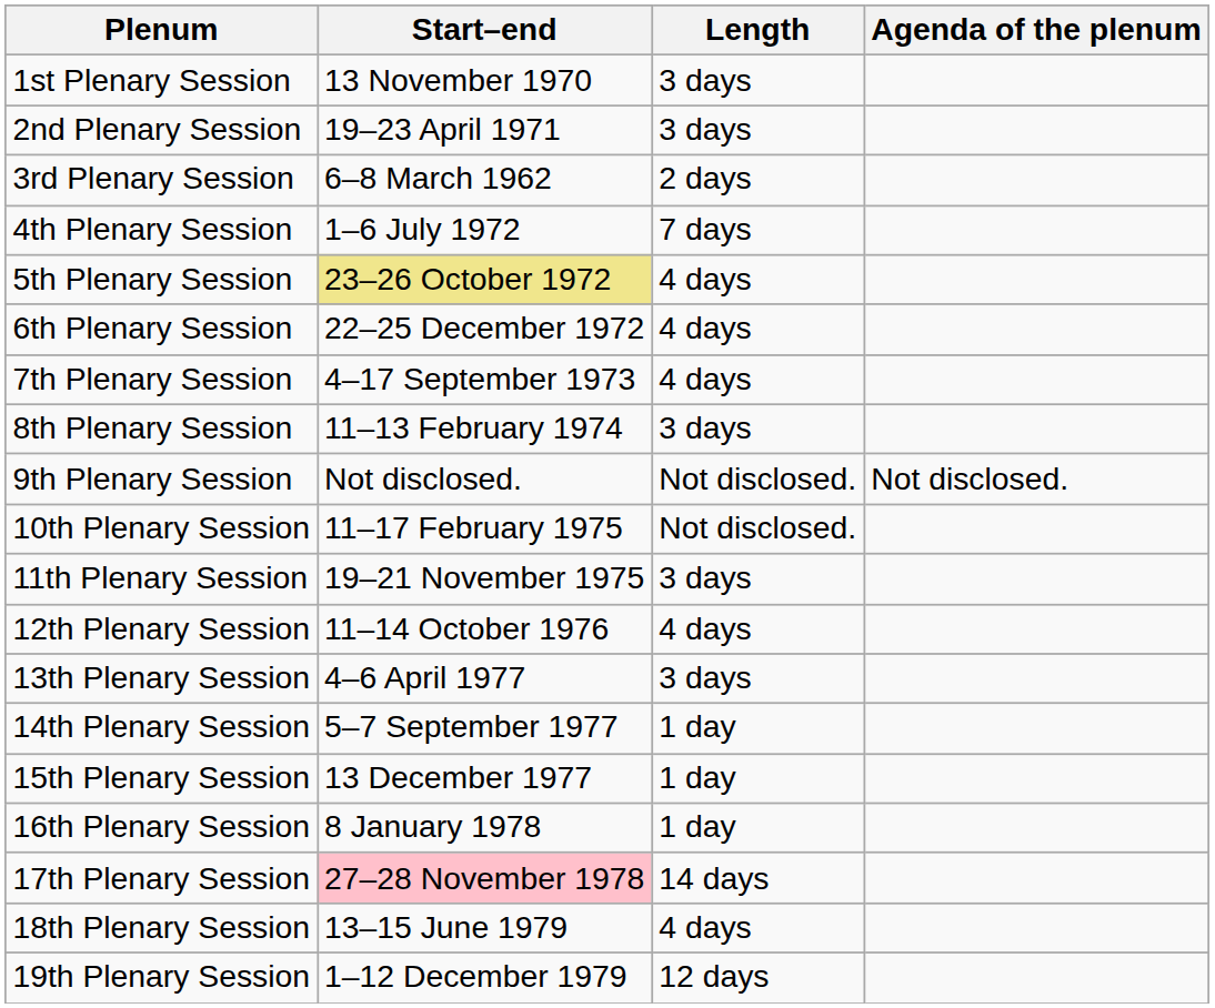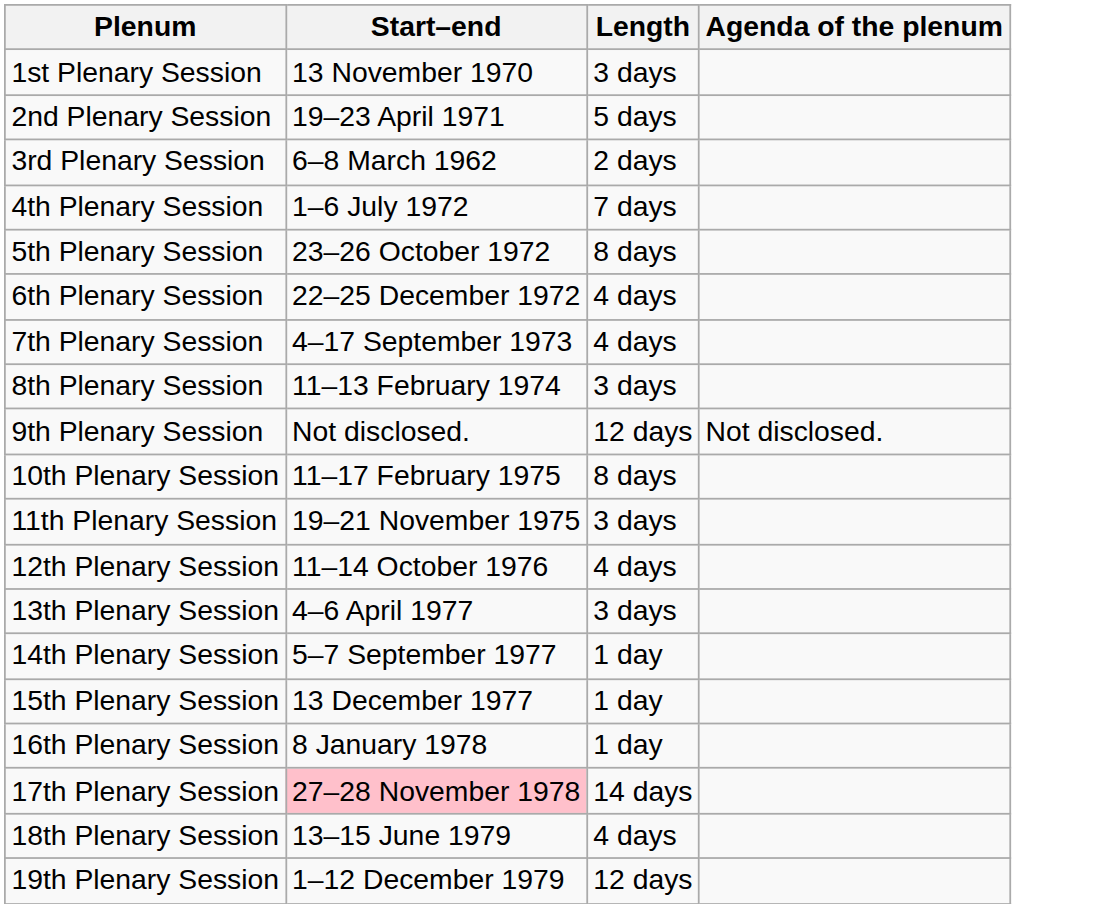 <table class="wikitable">
 <tr>
 <th scope="col">Plenum</th>
 <th scope="col">Start–end</th>
 <th scope="col">Length</th>
 <th scope="col">Agenda of the plenum</th>
 </tr>
 <tr>
 <td>1st Plenary Session</td>
 <td>13 November 1970</td>
 <td>3 days</td>
 <td></td>
 </tr>
 <tr>
 <td>2nd Plenary Session</td>
 <td>19–23 April 1971</td>
-<td>3 days</td>
+<td>5 days</td>
 <td></td>
 </tr>
 <tr>
 <td>3rd Plenary Session</td>
 <td>6–8 March 1962</td>
 <td>2 days</td>
 <td></td>
 </tr>
 <tr>
 <td>4th Plenary Session</td>
 <td>1–6 July 1972</td>
 <td>7 days</td>
 <td></td>
 </tr>
 <tr>
 <td>5th Plenary Session</td>
-<td style="background: khaki;">23–26 October 1972</td>
-<td>4 days</td>
+<td>23–26 October 1972</td>
+<td>8 days</td>
 <td></td>
 </tr>
 <tr>
 <td>6th Plenary Session</td>
 <td>22–25 December 1972</td>
 <td>4 days</td>
 <td></td>
 </tr>
 <tr>
 <td>7th Plenary Session</td>
 <td>4–17 September 1973</td>
 <td>4 days</td>
 <td></td>
 </tr>
 <tr>
 <td>8th Plenary Session</td>
 <td>11–13 February 1974</td>
 <td>3 days</td>
 <td></td>
 </tr>
 <tr>
 <td>9th Plenary Session</td>
 <td>Not disclosed.</td>
-<td>Not disclosed.</td>
+<td>12 days</td>
 <td>Not disclosed.</td>
 </tr>
 <tr>
 <td>10th Plenary Session</td>
 <td>11–17 February 1975</td>
-<td>Not disclosed.</td>
+<td>8 days</td>
 <td></td>
 </tr>
 <tr>
 <td>11th Plenary Session</td>
 <td>19–21 November 1975</td>
 <td>3 days</td>
 <td></td>
 </tr>
 <tr>
 <td>12th Plenary Session</td>
 <td>11–14 October 1976</td>
 <td>4 days</td>
 <td></td>
 </tr>
 <tr>
 <td>13th Plenary Session</td>
 <td>4–6 April 1977</td>
 <td>3 days</td>
 <td></td>
 </tr>
 <tr>
 <td>14th Plenary Session</td>
 <td>5–7 September 1977</td>
 <td>1 day</td>
 <td></td>
 </tr>
 <tr>
 <td>15th Plenary Session</td>
 <td>13 December 1977</td>
 <td>1 day</td>
 <td></td>
 </tr>
 <tr>
 <td>16th Plenary Session</td>
 <td>8 January 1978</td>
 <td>1 day</td>
 <td></td>
 </tr>
 <tr>
 <td>17th Plenary Session</td>
 <td style="background: pink;">27–28 November 1978</td>
 <td>14 days</td>
 <td></td>
 </tr>
 <tr>
 <td>18th Plenary Session</td>
 <td>13–15 June 1979</td>
 <td>4 days</td>
 <td></td>
 </tr>
 <tr>
 <td>19th Plenary Session</td>
 <td>1–12 December 1979</td>
 <td>12 days</td>
 <td></td>
 </tr>
 </table>
